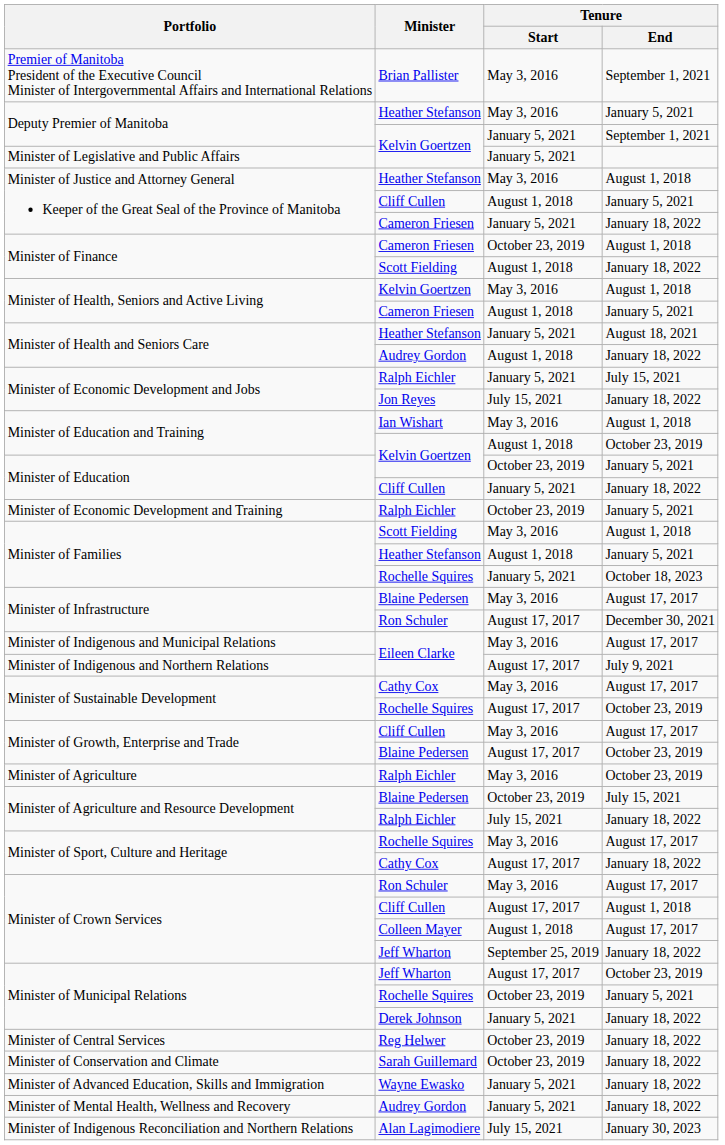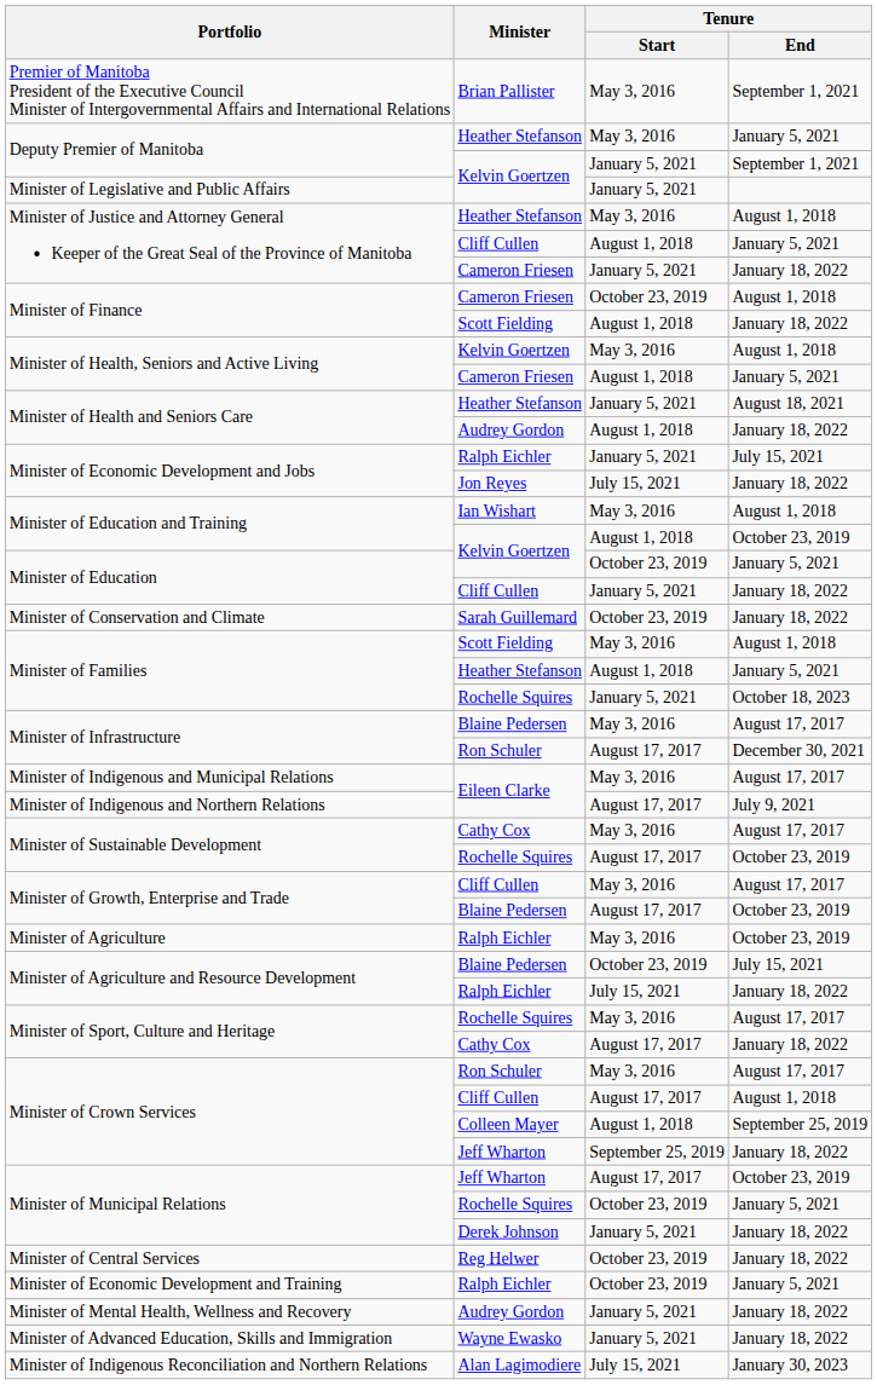 <table class="wikitable">
 <tr>
 <th rowspan="2">Portfolio</th>
 <th rowspan="2">Minister</th>
 <th colspan="2">Tenure</th>
 </tr>
 <tr>
 <th>Start</th>
 <th>End</th>
 </tr>
 <tr>
 <td><a href='#'>Premier of Manitoba</a> <br>President of the Executive Council<br>Minister of Intergovernmental Affairs and International Relations</td>
 <td><a href='#'>Brian Pallister</a></td>
 <td>May 3, 2016</td>
 <td>September 1, 2021</td>
 </tr>
 <tr>
 <td rowspan="2">Deputy Premier of Manitoba</td>
 <td><a href='#'>Heather Stefanson</a></td>
 <td>May 3, 2016</td>
 <td>January 5, 2021</td>
 </tr>
 <tr>
 <td rowspan="2"><a href='#'>Kelvin Goertzen</a></td>
 <td>January 5, 2021</td>
 <td>September 1, 2021</td>
 </tr>
 <tr>
 <td>Minister of Legislative and Public Affairs</td>
 <td>January 5, 2021</td>
 <td></td>
 </tr>
 <tr>
 <td rowspan="3">Minister of Justice and Attorney General<br><ul><li>Keeper of the Great Seal of the Province of Manitoba</li></ul></td>
 <td><a href='#'>Heather Stefanson</a></td>
 <td>May 3, 2016</td>
 <td>August 1, 2018</td>
 </tr>
 <tr>
 <td><a href='#'>Cliff Cullen</a></td>
 <td>August 1, 2018</td>
 <td>January 5, 2021</td>
 </tr>
 <tr>
 <td><a href='#'>Cameron Friesen</a></td>
 <td>January 5, 2021</td>
 <td>January 18, 2022</td>
 </tr>
 <tr>
 <td rowspan="2">Minister of Finance</td>
 <td><a href='#'>Cameron Friesen</a></td>
 <td>October 23, 2019</td>
 <td>August 1, 2018</td>
 </tr>
 <tr>
 <td><a href='#'>Scott Fielding</a></td>
 <td>August 1, 2018</td>
 <td>January 18, 2022</td>
 </tr>
 <tr>
 <td rowspan="2">Minister of Health, Seniors and Active Living</td>
 <td><a href='#'>Kelvin Goertzen</a></td>
 <td>May 3, 2016</td>
 <td>August 1, 2018</td>
 </tr>
 <tr>
 <td><a href='#'>Cameron Friesen</a></td>
 <td>August 1, 2018</td>
 <td>January 5, 2021</td>
 </tr>
 <tr>
 <td rowspan="2">Minister of Health and Seniors Care</td>
 <td><a href='#'>Heather Stefanson</a></td>
 <td>January 5, 2021</td>
 <td>August 18, 2021</td>
 </tr>
 <tr>
 <td><a href='#'>Audrey Gordon</a></td>
 <td>August 1, 2018</td>
 <td>January 18, 2022</td>
 </tr>
 <tr>
 <td rowspan="2">Minister of Economic Development and Jobs</td>
 <td><a href='#'>Ralph Eichler</a></td>
 <td>January 5, 2021</td>
 <td>July 15, 2021</td>
 </tr>
 <tr>
 <td><a href='#'>Jon Reyes</a></td>
 <td>July 15, 2021</td>
 <td>January 18, 2022</td>
 </tr>
 <tr>
 <td rowspan="2">Minister of Education and Training</td>
 <td><a href='#'>Ian Wishart</a></td>
 <td>May 3, 2016</td>
 <td>August 1, 2018</td>
 </tr>
 <tr>
 <td rowspan="2"><a href='#'>Kelvin Goertzen</a></td>
 <td>August 1, 2018</td>
 <td>October 23, 2019</td>
 </tr>
 <tr>
 <td rowspan="2">Minister of Education</td>
 <td>October 23, 2019</td>
 <td>January 5, 2021</td>
 </tr>
 <tr>
 <td><a href='#'>Cliff Cullen</a></td>
 <td>January 5, 2021</td>
 <td>January 18, 2022</td>
 </tr>
 <tr>
-<td>Minister of Economic Development and Training</td>
-<td><a href='#'>Ralph Eichler</a></td>
+<td>Minister of Conservation and Climate</td>
+<td><a href='#'>Sarah Guillemard</a></td>
 <td>October 23, 2019</td>
-<td>January 5, 2021</td>
+<td>January 18, 2022</td>
 </tr>
 <tr>
 <td rowspan="3">Minister of Families</td>
 <td><a href='#'>Scott Fielding</a></td>
 <td>May 3, 2016</td>
 <td>August 1, 2018</td>
 </tr>
 <tr>
 <td><a href='#'>Heather Stefanson</a></td>
 <td>August 1, 2018</td>
 <td>January 5, 2021</td>
 </tr>
 <tr>
 <td><a href='#'>Rochelle Squires</a></td>
 <td>January 5, 2021</td>
 <td>October 18, 2023</td>
 </tr>
 <tr>
 <td rowspan="2">Minister of Infrastructure</td>
 <td><a href='#'>Blaine Pedersen</a></td>
 <td>May 3, 2016</td>
 <td>August 17, 2017</td>
 </tr>
 <tr>
 <td><a href='#'>Ron Schuler</a></td>
 <td>August 17, 2017</td>
 <td>December 30, 2021</td>
 </tr>
 <tr>
 <td>Minister of Indigenous and Municipal Relations</td>
 <td rowspan="2"><a href='#'>Eileen Clarke</a></td>
 <td>May 3, 2016</td>
 <td>August 17, 2017</td>
 </tr>
 <tr>
 <td>Minister of Indigenous and Northern Relations</td>
 <td>August 17, 2017</td>
 <td>July 9, 2021</td>
 </tr>
 <tr>
 <td rowspan="2">Minister of Sustainable Development</td>
 <td><a href='#'>Cathy Cox</a></td>
 <td>May 3, 2016</td>
 <td>August 17, 2017</td>
 </tr>
 <tr>
 <td><a href='#'>Rochelle Squires</a></td>
 <td>August 17, 2017</td>
 <td>October 23, 2019</td>
 </tr>
 <tr>
 <td rowspan="2">Minister of Growth, Enterprise and Trade</td>
 <td><a href='#'>Cliff Cullen</a></td>
 <td>May 3, 2016</td>
 <td>August 17, 2017</td>
 </tr>
 <tr>
 <td><a href='#'>Blaine Pedersen</a></td>
 <td>August 17, 2017</td>
 <td>October 23, 2019</td>
 </tr>
 <tr>
 <td>Minister of Agriculture</td>
 <td><a href='#'>Ralph Eichler</a></td>
 <td>May 3, 2016</td>
 <td>October 23, 2019</td>
 </tr>
 <tr>
 <td rowspan="2">Minister of Agriculture and Resource Development</td>
 <td><a href='#'>Blaine Pedersen</a></td>
 <td>October 23, 2019</td>
 <td>July 15, 2021</td>
 </tr>
 <tr>
 <td><a href='#'>Ralph Eichler</a></td>
 <td>July 15, 2021</td>
 <td>January 18, 2022</td>
 </tr>
 <tr>
 <td rowspan="2">Minister of Sport, Culture and Heritage</td>
 <td><a href='#'>Rochelle Squires</a></td>
 <td>May 3, 2016</td>
 <td>August 17, 2017</td>
 </tr>
 <tr>
 <td><a href='#'>Cathy Cox</a></td>
 <td>August 17, 2017</td>
 <td>January 18, 2022</td>
 </tr>
 <tr>
 <td rowspan="4">Minister of Crown Services</td>
 <td><a href='#'>Ron Schuler</a></td>
 <td>May 3, 2016</td>
 <td>August 17, 2017</td>
 </tr>
 <tr>
 <td><a href='#'>Cliff Cullen</a></td>
 <td>August 17, 2017</td>
 <td>August 1, 2018</td>
 </tr>
 <tr>
 <td><a href='#'>Colleen Mayer</a></td>
 <td>August 1, 2018</td>
-<td>August 17, 2017</td>
+<td>September 25, 2019</td>
 </tr>
 <tr>
 <td><a href='#'>Jeff Wharton</a></td>
 <td>September 25, 2019</td>
 <td>January 18, 2022</td>
 </tr>
 <tr>
 <td rowspan="3">Minister of Municipal Relations</td>
 <td><a href='#'>Jeff Wharton</a></td>
 <td>August 17, 2017</td>
 <td>October 23, 2019</td>
 </tr>
 <tr>
 <td><a href='#'>Rochelle Squires</a></td>
 <td>October 23, 2019</td>
 <td>January 5, 2021</td>
 </tr>
 <tr>
 <td><a href='#'>Derek Johnson</a></td>
 <td>January 5, 2021</td>
 <td>January 18, 2022</td>
 </tr>
 <tr>
 <td>Minister of Central Services</td>
 <td><a href='#'>Reg Helwer</a></td>
 <td>October 23, 2019</td>
 <td>January 18, 2022</td>
 </tr>
 <tr>
-<td>Minister of Conservation and Climate</td>
-<td><a href='#'>Sarah Guillemard</a></td>
+<td>Minister of Economic Development and Training</td>
+<td><a href='#'>Ralph Eichler</a></td>
 <td>October 23, 2019</td>
+<td>January 5, 2021</td>
+</tr>
+<tr>
+<td>Minister of Mental Health, Wellness and Recovery</td>
+<td><a href='#'>Audrey Gordon</a></td>
+<td>January 5, 2021</td>
 <td>January 18, 2022</td>
 </tr>
 <tr>
 <td>Minister of Advanced Education, Skills and Immigration</td>
 <td><a href='#'>Wayne Ewasko</a></td>
-<td>January 5, 2021</td>
-<td>January 18, 2022</td>
-</tr>
-<tr>
-<td>Minister of Mental Health, Wellness and Recovery</td>
-<td><a href='#'>Audrey Gordon</a></td>
 <td>January 5, 2021</td>
 <td>January 18, 2022</td>
 </tr>
 <tr>
 <td>Minister of Indigenous Reconciliation and Northern Relations</td>
 <td><a href='#'>Alan Lagimodiere</a></td>
 <td>July 15, 2021</td>
 <td>January 30, 2023</td>
 </tr>
 </table>
